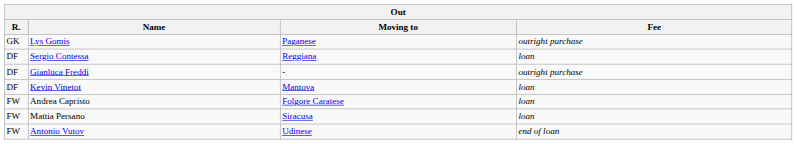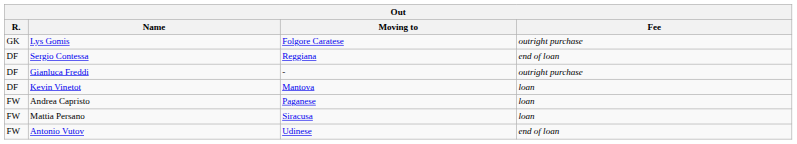 <table class="wikitable" style="font-size:90%;width:99%;">
 <tr>
 <th colspan="4">Out</th>
 </tr>
 <tr>
 <th width=3%>R.</th>
 <th width=32%>Name</th>
 <th width=30%>Moving to</th>
 <th width=35%>Fee</th>
 </tr>
 <tr>
 <td>GK</td>
 <td> <a href='#'>Lys Gomis</a></td>
-<td> <a href='#'>Paganese</a></td>
+<td> <a href='#'>Folgore Caratese</a></td>
 <td><em>outright purchase</em></td>
 </tr>
 <tr>
 <td>DF</td>
 <td> <a href='#'>Sergio Contessa</a></td>
 <td> <a href='#'>Reggiana</a></td>
-<td><em>loan</em></td>
+<td><em>end of loan</em></td>
 </tr>
 <tr>
 <td>DF</td>
 <td> <a href='#'>Gianluca Freddi</a></td>
 <td>-</td>
 <td><em>outright purchase</em></td>
 </tr>
 <tr>
 <td>DF</td>
 <td> <a href='#'>Kevin Vinetot</a></td>
 <td> <a href='#'>Mantova</a></td>
 <td><em>loan</em></td>
 </tr>
 <tr>
 <td>FW</td>
 <td> Andrea Capristo</td>
-<td> <a href='#'>Folgore Caratese</a></td>
+<td> <a href='#'>Paganese</a></td>
 <td><em>loan</em></td>
 </tr>
 <tr>
 <td>FW</td>
 <td> Mattia Persano</td>
 <td> <a href='#'>Siracusa</a></td>
 <td><em>loan</em></td>
 </tr>
 <tr>
 <td>FW</td>
 <td> <a href='#'>Antonio Vutov</a></td>
 <td> <a href='#'>Udinese</a></td>
 <td><em>end of loan</em></td>
 </tr>
 </table>
